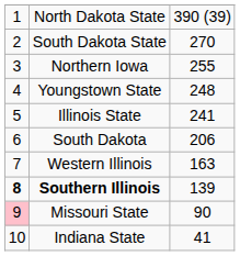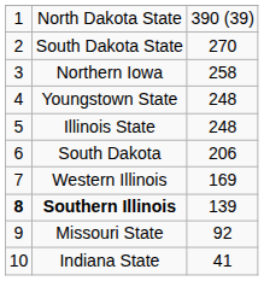 <table class="wikitable">
 <tr align="center">
 </tr>
 <tr align="center">
 <td>1</td>
 <td>North Dakota State</td>
 <td>390 (39)</td>
 </tr>
 <tr align="center">
 <td>2</td>
 <td>South Dakota State</td>
 <td>270</td>
 </tr>
 <tr align="center">
 <td>3</td>
 <td>Northern Iowa</td>
-<td>255</td>
+<td>258</td>
 </tr>
 <tr align="center">
 <td>4</td>
 <td>Youngstown State</td>
 <td>248</td>
 </tr>
 <tr align="center">
 <td>5</td>
 <td>Illinois State</td>
-<td>241</td>
+<td>248</td>
 </tr>
 <tr align="center">
 <td>6</td>
 <td>South Dakota</td>
 <td>206</td>
 </tr>
 <tr align="center">
 <td>7</td>
 <td>Western Illinois</td>
-<td>163</td>
+<td>169</td>
 </tr>
 <tr align="center">
 <td><strong>8</strong></td>
 <td><strong>Southern Illinois</strong></td>
 <td>139</td>
 </tr>
 <tr align="center">
-<td style="background: pink;">9</td>
+<td>9</td>
 <td>Missouri State</td>
-<td>90</td>
+<td>92</td>
 </tr>
 <tr align="center">
 <td>10</td>
 <td>Indiana State</td>
 <td>41</td>
 </tr>
 </table>
